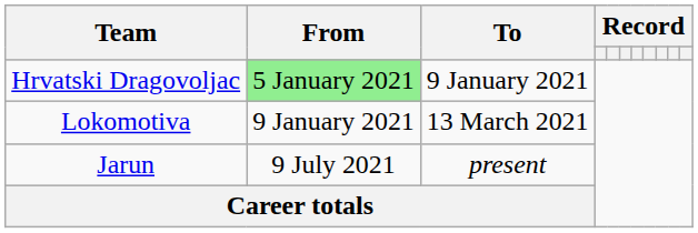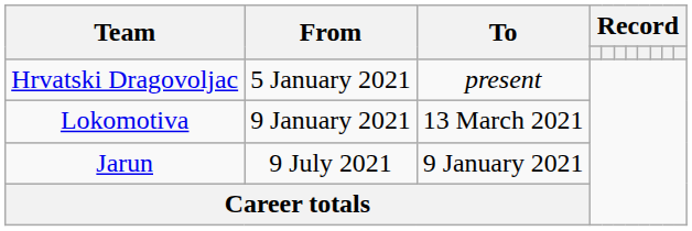 <table class="wikitable" style="text-align: center">
 <tr>
 <th rowspan="2">Team</th>
 <th rowspan="2">From</th>
 <th rowspan="2">To</th>
 <th colspan="8">Record</th>
 </tr>
 <tr>
 <th></th>
 <th></th>
 <th></th>
 <th></th>
 <th></th>
 <th></th>
 <th></th>
 <th></th>
 </tr>
 <tr>
 <td><a href='#'>Hrvatski Dragovoljac</a></td>
-<td style="background: lightgreen;">5 January 2021</td>
-<td>9 January 2021<br></td>
+<td>5 January 2021</td>
+<td><em>present</em><br></td>
 </tr>
 <tr>
 <td><a href='#'>Lokomotiva</a></td>
 <td>9 January 2021</td>
 <td>13 March 2021<br></td>
 </tr>
 <tr>
 <td><a href='#'>Jarun</a></td>
 <td>9 July 2021</td>
-<td><em>present</em><br></td>
+<td>9 January 2021<br></td>
 </tr>
 <tr>
 <th colspan=3>Career totals<br></th>
 </tr>
 </table>
